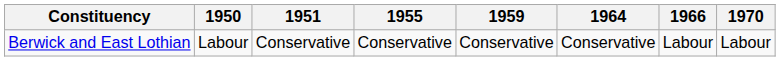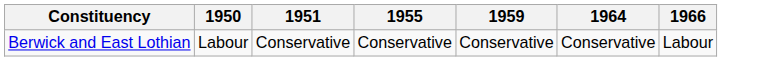 <table class="wikitable">
 <tr>
 <th>Constituency</th>
 <th>1950</th>
 <th>1951</th>
 <th>1955</th>
 <th>1959</th>
 <th>1964</th>
 <th>1966</th>
-<th>1970</th>
 </tr>
 <tr>
 <td><a href='#'>Berwick and East Lothian</a></td>
 <td bgcolor=>Labour</td>
 <td bgcolor=>Conservative</td>
 <td bgcolor=>Conservative</td>
 <td bgcolor=>Conservative</td>
 <td bgcolor=>Conservative</td>
 <td bgcolor=>Labour</td>
-<td bgcolor=>Labour</td>
 </tr>
 </table>
